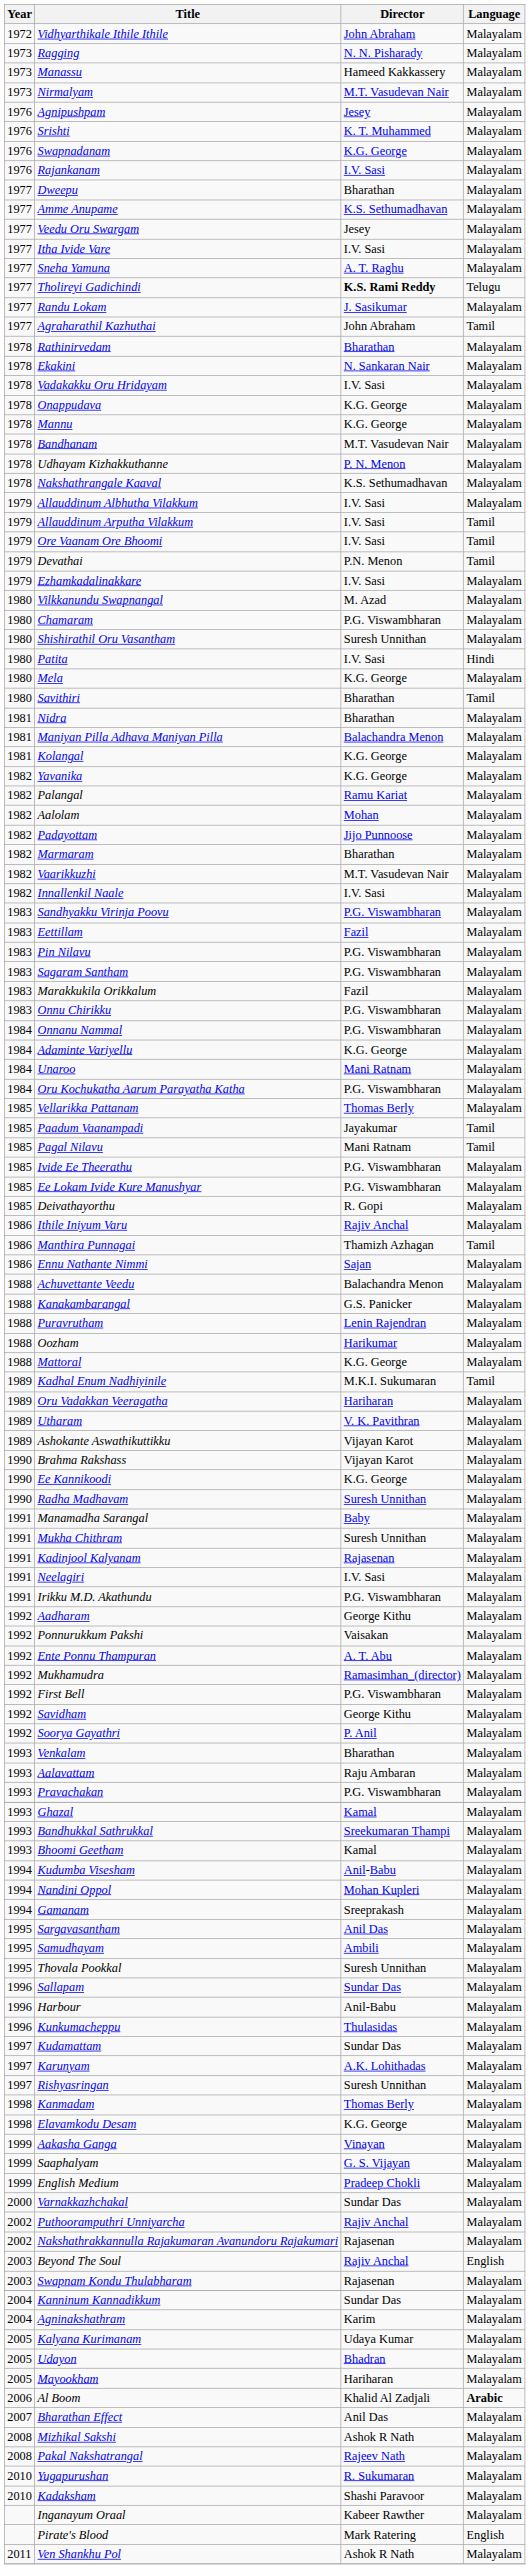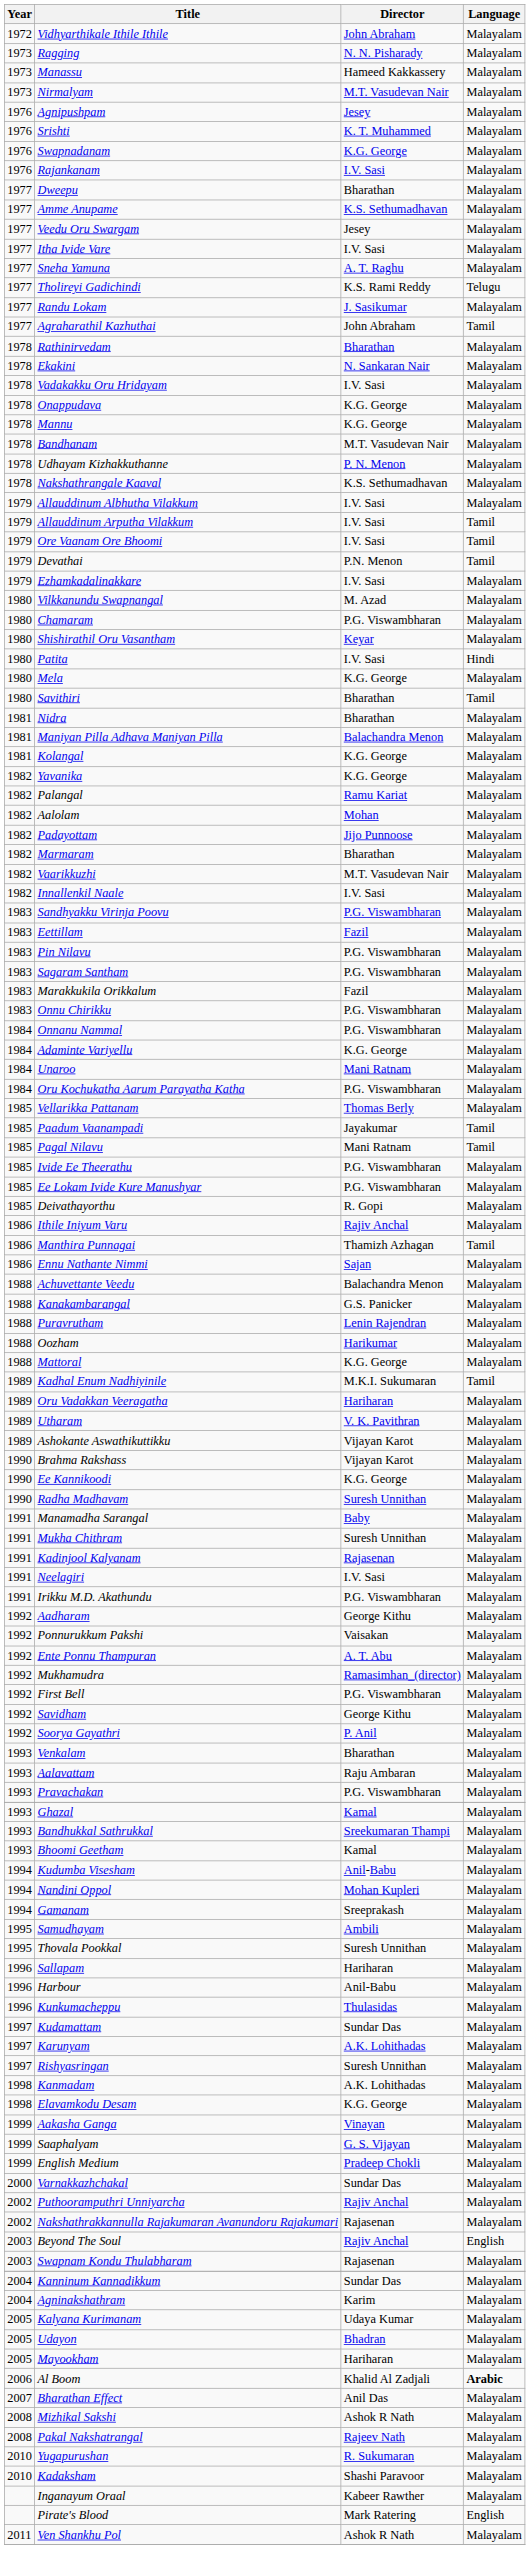 <table class="wikitable">
 <tr>
 <th>Year</th>
 <th>Title</th>
 <th>Director</th>
 <th>Language</th>
 </tr>
 <tr>
 <td>1972</td>
 <td><em><a href='#'>Vidhyarthikale Ithile Ithile</a></em></td>
 <td><a href='#'>John Abraham</a></td>
 <td>Malayalam</td>
 </tr>
 <tr>
 <td>1973</td>
 <td><em><a href='#'>Ragging</a></em></td>
 <td><a href='#'>N. N. Pisharady</a></td>
 <td>Malayalam</td>
 </tr>
 <tr>
 <td>1973</td>
 <td><em><a href='#'>Manassu</a></em></td>
 <td>Hameed Kakkassery</td>
 <td>Malayalam</td>
 </tr>
 <tr>
 <td>1973</td>
 <td><em><a href='#'>Nirmalyam</a></em></td>
 <td><a href='#'>M.T. Vasudevan Nair</a></td>
 <td>Malayalam</td>
 </tr>
 <tr>
 <td>1976</td>
 <td><em><a href='#'>Agnipushpam</a></em></td>
 <td><a href='#'>Jesey</a></td>
 <td>Malayalam</td>
 </tr>
 <tr>
 <td>1976</td>
 <td><em><a href='#'>Srishti</a></em></td>
 <td><a href='#'>K. T. Muhammed</a></td>
 <td>Malayalam</td>
 </tr>
 <tr>
 <td>1976</td>
 <td><em><a href='#'>Swapnadanam</a></em></td>
 <td><a href='#'>K.G. George</a></td>
 <td>Malayalam</td>
 </tr>
 <tr>
 <td>1976</td>
 <td><em><a href='#'>Rajankanam</a></em></td>
 <td><a href='#'>I.V. Sasi</a></td>
 <td>Malayalam</td>
 </tr>
 <tr>
 <td>1977</td>
 <td><em><a href='#'>Dweepu</a></em></td>
 <td>Bharathan</td>
 <td>Malayalam</td>
 </tr>
 <tr>
 <td>1977</td>
 <td><em><a href='#'>Amme Anupame</a></em></td>
 <td><a href='#'>K.S. Sethumadhavan</a></td>
 <td>Malayalam</td>
 </tr>
 <tr>
 <td>1977</td>
 <td><em><a href='#'>Veedu Oru Swargam</a></em></td>
 <td>Jesey</td>
 <td>Malayalam</td>
 </tr>
 <tr>
 <td>1977</td>
 <td><em><a href='#'>Itha Ivide Vare</a></em></td>
 <td>I.V. Sasi</td>
 <td>Malayalam</td>
 </tr>
 <tr>
 <td>1977</td>
 <td><em><a href='#'>Sneha Yamuna</a></em></td>
 <td><a href='#'>A. T. Raghu</a></td>
 <td>Malayalam</td>
 </tr>
 <tr>
 <td>1977</td>
 <td><em><a href='#'>Tholireyi Gadichindi</a></em></td>
-<td><strong>K.S. Rami Reddy</strong></td>
+<td>K.S. Rami Reddy</td>
 <td>Telugu</td>
 </tr>
 <tr>
 <td>1977</td>
 <td><em><a href='#'>Randu Lokam</a></em></td>
 <td><a href='#'>J. Sasikumar</a></td>
 <td>Malayalam</td>
 </tr>
 <tr>
 <td>1977</td>
 <td><em><a href='#'>Agraharathil Kazhuthai</a></em></td>
 <td>John Abraham</td>
 <td>Tamil</td>
 </tr>
 <tr>
 <td>1978</td>
 <td><em><a href='#'>Rathinirvedam</a></em></td>
 <td><a href='#'>Bharathan</a></td>
 <td>Malayalam</td>
 </tr>
 <tr>
 <td>1978</td>
 <td><em><a href='#'>Ekakini</a></em></td>
 <td><a href='#'>N. Sankaran Nair</a></td>
 <td>Malayalam</td>
 </tr>
 <tr>
 <td>1978</td>
 <td><em><a href='#'>Vadakakku Oru Hridayam</a></em></td>
 <td>I.V. Sasi</td>
 <td>Malayalam</td>
 </tr>
 <tr>
 <td>1978</td>
 <td><em><a href='#'>Onappudava</a></em></td>
 <td>K.G. George</td>
 <td>Malayalam</td>
 </tr>
 <tr>
 <td>1978</td>
 <td><em><a href='#'>Mannu</a></em></td>
 <td>K.G. George</td>
 <td>Malayalam</td>
 </tr>
 <tr>
 <td>1978</td>
 <td><em><a href='#'>Bandhanam</a></em></td>
 <td>M.T. Vasudevan Nair</td>
 <td>Malayalam</td>
 </tr>
 <tr>
 <td>1978</td>
 <td><em>Udhayam Kizhakkuthanne</em></td>
 <td><a href='#'>P. N. Menon</a></td>
 <td>Malayalam</td>
 </tr>
 <tr>
 <td>1978</td>
 <td><em><a href='#'>Nakshathrangale Kaaval</a></em></td>
 <td>K.S. Sethumadhavan</td>
 <td>Malayalam</td>
 </tr>
 <tr>
 <td>1979</td>
 <td><em><a href='#'>Allauddinum Albhutha Vilakkum</a></em></td>
 <td>I.V. Sasi</td>
 <td>Malayalam</td>
 </tr>
 <tr>
 <td>1979</td>
 <td><em><a href='#'>Allauddinum Arputha Vilakkum</a></em></td>
 <td>I.V. Sasi</td>
 <td>Tamil</td>
 </tr>
 <tr>
 <td>1979</td>
 <td><em><a href='#'>Ore Vaanam Ore Bhoomi</a></em></td>
 <td>I.V. Sasi</td>
 <td>Tamil</td>
 </tr>
 <tr>
 <td>1979</td>
 <td><em>Devathai</em></td>
 <td>P.N. Menon</td>
 <td>Tamil</td>
 </tr>
 <tr>
 <td>1979</td>
 <td><em><a href='#'>Ezhamkadalinakkare</a></em></td>
 <td>I.V. Sasi</td>
 <td>Malayalam</td>
 </tr>
 <tr>
 <td>1980</td>
 <td><em><a href='#'>Vilkkanundu Swapnangal</a></em></td>
 <td>M. Azad</td>
 <td>Malayalam</td>
 </tr>
 <tr>
 <td>1980</td>
 <td><em><a href='#'>Chamaram</a></em></td>
 <td>P.G. Viswambharan</td>
 <td>Malayalam</td>
 </tr>
 <tr>
 <td>1980</td>
 <td><em><a href='#'>Shishirathil Oru Vasantham</a></em></td>
-<td>Suresh Unnithan</td>
+<td><a href='#'>Keyar</a></td>
 <td>Malayalam</td>
 </tr>
 <tr>
 <td>1980</td>
 <td><em><a href='#'>Patita</a></em></td>
 <td>I.V. Sasi</td>
 <td>Hindi</td>
 </tr>
 <tr>
 <td>1980</td>
 <td><em><a href='#'>Mela</a></em></td>
 <td>K.G. George</td>
 <td>Malayalam</td>
 </tr>
 <tr>
 <td>1980</td>
 <td><em><a href='#'>Savithiri</a></em></td>
 <td>Bharathan</td>
 <td>Tamil</td>
 </tr>
 <tr>
 <td>1981</td>
 <td><a href='#'><em>Nidra</em></a></td>
 <td>Bharathan</td>
 <td>Malayalam</td>
 </tr>
 <tr>
 <td>1981</td>
 <td><em><a href='#'>Maniyan Pilla Adhava Maniyan Pilla</a></em></td>
 <td><a href='#'>Balachandra Menon</a></td>
 <td>Malayalam</td>
 </tr>
 <tr>
 <td>1981</td>
 <td><a href='#'><em>Kolangal</em></a></td>
 <td>K.G. George</td>
 <td>Malayalam</td>
 </tr>
 <tr>
 <td>1982</td>
 <td><em><a href='#'>Yavanika</a></em></td>
 <td>K.G. George</td>
 <td>Malayalam</td>
 </tr>
 <tr>
 <td>1982</td>
 <td><em>Palangal</em></td>
 <td><a href='#'>Ramu Kariat</a></td>
 <td>Malayalam</td>
 </tr>
 <tr>
 <td>1982</td>
 <td><em>Aalolam</em></td>
 <td><a href='#'>Mohan</a></td>
 <td>Malayalam</td>
 </tr>
 <tr>
 <td>1982</td>
 <td><em><a href='#'>Padayottam</a></em></td>
 <td><a href='#'>Jijo Punnoose</a></td>
 <td>Malayalam</td>
 </tr>
 <tr>
 <td>1982</td>
 <td><em><a href='#'>Marmaram</a></em></td>
 <td>Bharathan</td>
 <td>Malayalam</td>
 </tr>
 <tr>
 <td>1982</td>
 <td><em><a href='#'>Vaarikkuzhi</a></em></td>
 <td>M.T. Vasudevan Nair</td>
 <td>Malayalam</td>
 </tr>
 <tr>
 <td>1982</td>
 <td><em><a href='#'>Innallenkil Naale</a></em></td>
 <td>I.V. Sasi</td>
 <td>Malayalam</td>
 </tr>
 <tr>
 <td>1983</td>
 <td><em><a href='#'>Sandhyakku Virinja Poovu</a></em></td>
 <td><a href='#'>P.G. Viswambharan</a></td>
 <td>Malayalam</td>
 </tr>
 <tr>
 <td>1983</td>
 <td><em><a href='#'>Eettillam</a></em></td>
 <td><a href='#'>Fazil</a></td>
 <td>Malayalam</td>
 </tr>
 <tr>
 <td>1983</td>
 <td><em><a href='#'>Pin Nilavu</a></em></td>
 <td>P.G. Viswambharan</td>
 <td>Malayalam</td>
 </tr>
 <tr>
 <td>1983</td>
 <td><em><a href='#'>Sagaram Santham</a></em></td>
 <td>P.G. Viswambharan</td>
 <td>Malayalam</td>
 </tr>
 <tr>
 <td>1983</td>
 <td><em>Marakkukila Orikkalum</em></td>
 <td>Fazil</td>
 <td>Malayalam</td>
 </tr>
 <tr>
 <td>1983</td>
 <td><em><a href='#'>Onnu Chirikku</a></em></td>
 <td>P.G. Viswambharan</td>
 <td>Malayalam</td>
 </tr>
 <tr>
 <td>1984</td>
 <td><em><a href='#'>Onnanu Nammal</a></em></td>
 <td>P.G. Viswambharan</td>
 <td>Malayalam</td>
 </tr>
 <tr>
 <td>1984</td>
 <td><em><a href='#'>Adaminte Variyellu</a></em></td>
 <td>K.G. George</td>
 <td>Malayalam</td>
 </tr>
 <tr>
 <td>1984</td>
 <td><em><a href='#'>Unaroo</a></em></td>
 <td><a href='#'>Mani Ratnam</a></td>
 <td>Malayalam</td>
 </tr>
 <tr>
 <td>1984</td>
 <td><em><a href='#'>Oru Kochukatha Aarum Parayatha Katha</a></em></td>
 <td>P.G. Viswambharan</td>
 <td>Malayalam</td>
 </tr>
 <tr>
 <td>1985</td>
 <td><em><a href='#'>Vellarikka Pattanam</a></em></td>
 <td><a href='#'>Thomas Berly</a></td>
 <td>Malayalam</td>
 </tr>
 <tr>
 <td>1985</td>
 <td><em><a href='#'>Paadum Vaanampadi</a></em></td>
 <td>Jayakumar</td>
 <td>Tamil</td>
 </tr>
 <tr>
 <td>1985</td>
 <td><em><a href='#'>Pagal Nilavu</a></em></td>
 <td>Mani Ratnam</td>
 <td>Tamil</td>
 </tr>
 <tr>
 <td>1985</td>
 <td><em><a href='#'>Ivide Ee Theerathu</a></em></td>
 <td>P.G. Viswambharan</td>
 <td>Malayalam</td>
 </tr>
 <tr>
 <td>1985</td>
 <td><em><a href='#'>Ee Lokam Ivide Kure Manushyar</a></em></td>
 <td>P.G. Viswambharan</td>
 <td>Malayalam</td>
 </tr>
 <tr>
 <td>1985</td>
 <td><em>Deivathayorthu</em></td>
 <td>R. Gopi</td>
 <td>Malayalam</td>
 </tr>
 <tr>
 <td>1986</td>
 <td><em><a href='#'>Ithile Iniyum Varu</a></em></td>
 <td><a href='#'>Rajiv Anchal</a></td>
 <td>Malayalam</td>
 </tr>
 <tr>
 <td>1986</td>
 <td><a href='#'><em>Manthira Punnagai</em></a></td>
 <td>Thamizh Azhagan</td>
 <td>Tamil</td>
 </tr>
 <tr>
 <td>1986</td>
 <td><em><a href='#'>Ennu Nathante Nimmi</a></em></td>
 <td><a href='#'>Sajan</a></td>
 <td>Malayalam</td>
 </tr>
 <tr>
 <td>1988</td>
 <td><em><a href='#'>Achuvettante Veedu</a></em></td>
 <td>Balachandra Menon</td>
 <td>Malayalam</td>
 </tr>
 <tr>
 <td>1988</td>
 <td><em><a href='#'>Kanakambarangal</a></em></td>
 <td>G.S. Panicker</td>
 <td>Malayalam</td>
 </tr>
 <tr>
 <td>1988</td>
 <td><em><a href='#'>Puravrutham</a></em></td>
 <td><a href='#'>Lenin Rajendran</a></td>
 <td>Malayalam</td>
 </tr>
 <tr>
 <td>1988</td>
 <td><em>Oozham</em></td>
 <td><a href='#'>Harikumar</a></td>
 <td>Malayalam</td>
 </tr>
 <tr>
 <td>1988</td>
 <td><em><a href='#'>Mattoral</a></em></td>
 <td>K.G. George</td>
 <td>Malayalam</td>
 </tr>
 <tr>
 <td>1989</td>
 <td><em><a href='#'>Kadhal Enum Nadhiyinile</a></em></td>
 <td>M.K.I. Sukumaran</td>
 <td>Tamil</td>
 </tr>
 <tr>
 <td>1989</td>
 <td><em><a href='#'>Oru Vadakkan Veeragatha</a></em></td>
 <td><a href='#'>Hariharan</a></td>
 <td>Malayalam</td>
 </tr>
 <tr>
 <td>1989</td>
 <td><em><a href='#'>Utharam</a></em></td>
 <td><a href='#'>V. K. Pavithran</a></td>
 <td>Malayalam</td>
 </tr>
 <tr>
 <td>1989</td>
 <td><em>Ashokante Aswathikuttikku</em></td>
 <td>Vijayan Karot</td>
 <td>Malayalam</td>
 </tr>
 <tr>
 <td>1990</td>
 <td><em>Brahma Rakshass</em></td>
 <td>Vijayan Karot</td>
 <td>Malayalam</td>
 </tr>
 <tr>
 <td>1990</td>
 <td><em><a href='#'>Ee Kannikoodi</a></em></td>
 <td>K.G. George</td>
 <td>Malayalam</td>
 </tr>
 <tr>
 <td>1990</td>
 <td><em><a href='#'>Radha Madhavam</a></em></td>
 <td><a href='#'>Suresh Unnithan</a></td>
 <td>Malayalam</td>
 </tr>
 <tr>
 <td>1991</td>
 <td><em>Manamadha Sarangal</em></td>
 <td><a href='#'>Baby</a></td>
 <td>Malayalam</td>
 </tr>
 <tr>
 <td>1991</td>
 <td><em><a href='#'>Mukha Chithram</a></em></td>
 <td>Suresh Unnithan</td>
 <td>Malayalam</td>
 </tr>
 <tr>
 <td>1991</td>
 <td><em><a href='#'>Kadinjool Kalyanam</a></em></td>
 <td><a href='#'>Rajasenan</a></td>
 <td>Malayalam</td>
 </tr>
 <tr>
 <td>1991</td>
 <td><a href='#'><em>Neelagiri</em></a></td>
 <td>I.V. Sasi</td>
 <td>Malayalam</td>
 </tr>
 <tr>
 <td>1991</td>
 <td><em>Irikku M.D. Akathundu</em></td>
 <td>P.G. Viswambharan</td>
 <td>Malayalam</td>
 </tr>
 <tr>
 <td>1992</td>
 <td><em><a href='#'>Aadharam</a></em></td>
 <td>George Kithu</td>
 <td>Malayalam</td>
 </tr>
 <tr>
 <td>1992</td>
 <td><em>Ponnurukkum Pakshi</em></td>
 <td>Vaisakan</td>
 <td>Malayalam</td>
 </tr>
 <tr>
 <td>1992</td>
 <td><em><a href='#'>Ente Ponnu Thampuran</a></em></td>
 <td><a href='#'>A. T. Abu</a></td>
 <td>Malayalam</td>
 </tr>
 <tr>
 <td>1992</td>
 <td><em>Mukhamudra</em></td>
 <td><a href='#'>Ramasimhan_(director)</a></td>
 <td>Malayalam</td>
 </tr>
 <tr>
 <td>1992</td>
 <td><em>First Bell</em></td>
 <td>P.G. Viswambharan</td>
 <td>Malayalam</td>
 </tr>
 <tr>
 <td>1992</td>
 <td><em><a href='#'>Savidham</a></em></td>
 <td>George Kithu</td>
 <td>Malayalam</td>
 </tr>
 <tr>
 <td>1992</td>
 <td><em><a href='#'>Soorya Gayathri</a></em></td>
 <td><a href='#'>P. Anil</a></td>
 <td>Malayalam</td>
 </tr>
 <tr>
 <td>1993</td>
 <td><em><a href='#'>Venkalam</a></em></td>
 <td>Bharathan</td>
 <td>Malayalam</td>
 </tr>
 <tr>
 <td>1993</td>
 <td><a href='#'><em>Aalavattam</em></a></td>
 <td>Raju Ambaran</td>
 <td>Malayalam</td>
 </tr>
 <tr>
 <td>1993</td>
 <td><em><a href='#'>Pravachakan</a></em></td>
 <td>P.G. Viswambharan</td>
 <td>Malayalam</td>
 </tr>
 <tr>
 </tr>
 <tr>
 <td>1993</td>
 <td><a href='#'><em>Ghazal</em></a></td>
 <td><a href='#'>Kamal</a></td>
 <td>Malayalam</td>
 </tr>
 <tr>
 <td>1993</td>
 <td><em><a href='#'>Bandhukkal Sathrukkal</a></em></td>
 <td><a href='#'>Sreekumaran Thampi</a></td>
 <td>Malayalam</td>
 </tr>
 <tr>
 <td>1993</td>
 <td><em><a href='#'>Bhoomi Geetham</a></em></td>
 <td>Kamal</td>
 <td>Malayalam</td>
 </tr>
 <tr>
 <td>1994</td>
 <td><em><a href='#'>Kudumba Visesham</a></em></td>
 <td><a href='#'>Anil</a>-<a href='#'>Babu</a></td>
 <td>Malayalam</td>
 </tr>
 <tr>
 <td>1994</td>
 <td><em><a href='#'>Nandini Oppol</a></em></td>
 <td><a href='#'>Mohan Kupleri</a></td>
 <td>Malayalam</td>
 </tr>
 <tr>
 <td>1994</td>
 <td><a href='#'><em>Gamanam</em></a></td>
 <td>Sreeprakash</td>
 <td>Malayalam</td>
 </tr>
 <tr>
 <td>1995</td>
-<td><em><a href='#'>Sargavasantham</a></em></td>
-<td><a href='#'>Anil Das</a></td>
-<td>Malayalam</td>
-</tr>
-<tr>
-<td>1995</td>
 <td><em><a href='#'>Samudhayam</a></em></td>
 <td><a href='#'>Ambili</a></td>
 <td>Malayalam</td>
 </tr>
 <tr>
 <td>1995</td>
 <td><em>Thovala Pookkal</em></td>
 <td>Suresh Unnithan</td>
 <td>Malayalam</td>
 </tr>
 <tr>
 <td>1996</td>
 <td><em><a href='#'>Sallapam</a></em></td>
-<td><a href='#'>Sundar Das</a></td>
+<td>Hariharan</td>
 <td>Malayalam</td>
 </tr>
 <tr>
 <td>1996</td>
 <td><em>Harbour</em></td>
 <td>Anil-Babu</td>
 <td>Malayalam</td>
 </tr>
 <tr>
 <td>1996</td>
 <td><em><a href='#'>Kunkumacheppu</a></em></td>
 <td><a href='#'>Thulasidas</a></td>
 <td>Malayalam</td>
 </tr>
 <tr>
 <td>1997</td>
 <td><em><a href='#'>Kudamattam</a></em></td>
 <td>Sundar Das</td>
 <td>Malayalam</td>
 </tr>
 <tr>
 <td>1997</td>
 <td><em><a href='#'>Karunyam</a></em></td>
 <td><a href='#'>A.K. Lohithadas</a></td>
 <td>Malayalam</td>
 </tr>
 <tr>
 <td>1997</td>
 <td><em><a href='#'>Rishyasringan</a></em></td>
 <td>Suresh Unnithan</td>
 <td>Malayalam</td>
 </tr>
 <tr>
 <td>1998</td>
 <td><em><a href='#'>Kanmadam</a></em></td>
-<td><a href='#'>Thomas Berly</a></td>
+<td>A.K. Lohithadas</td>
 <td>Malayalam</td>
 </tr>
 <tr>
 <td>1998</td>
 <td><em><a href='#'>Elavamkodu Desam</a></em></td>
 <td>K.G. George</td>
 <td>Malayalam</td>
 </tr>
 <tr>
 <td>1999</td>
 <td><em><a href='#'>Aakasha Ganga</a></em></td>
 <td><a href='#'>Vinayan</a></td>
 <td>Malayalam</td>
 </tr>
 <tr>
 <td>1999</td>
 <td><em>Saaphalyam</em></td>
 <td><a href='#'>G. S. Vijayan</a></td>
 <td>Malayalam</td>
 </tr>
 <tr>
 <td>1999</td>
 <td><em>English Medium</em></td>
 <td><a href='#'>Pradeep Chokli</a></td>
 <td>Malayalam</td>
 </tr>
 <tr>
 <td>2000</td>
 <td><em><a href='#'>Varnakkazhchakal</a></em></td>
 <td>Sundar Das</td>
 <td>Malayalam</td>
 </tr>
 <tr>
 <td>2002</td>
 <td><em><a href='#'>Puthooramputhri Unniyarcha</a></em></td>
 <td><a href='#'>Rajiv Anchal</a></td>
 <td>Malayalam</td>
 </tr>
 <tr>
 <td>2002</td>
 <td><em><a href='#'>Nakshathrakkannulla Rajakumaran Avanundoru Rajakumari</a></em></td>
 <td>Rajasenan</td>
 <td>Malayalam</td>
 </tr>
 <tr>
 <td>2003</td>
 <td><em>Beyond The Soul</em></td>
 <td><a href='#'>Rajiv Anchal</a></td>
 <td>English</td>
 </tr>
 <tr>
 <td>2003</td>
 <td><em><a href='#'>Swapnam Kondu Thulabharam</a></em></td>
 <td>Rajasenan</td>
 <td>Malayalam</td>
 </tr>
 <tr>
 </tr>
 <tr>
 <td>2004</td>
 <td><em><a href='#'>Kanninum Kannadikkum</a></em></td>
 <td>Sundar Das</td>
 <td>Malayalam</td>
 </tr>
 <tr>
 <td>2004</td>
 <td><a href='#'><em>Agninakshathram</em></a></td>
 <td>Karim</td>
 <td>Malayalam</td>
 </tr>
 <tr>
 <td>2005</td>
 <td><em><a href='#'>Kalyana Kurimanam</a></em></td>
 <td>Udaya Kumar</td>
 <td>Malayalam</td>
 </tr>
 <tr>
 <td>2005</td>
 <td><em><a href='#'>Udayon</a></em></td>
 <td><a href='#'>Bhadran</a></td>
 <td>Malayalam</td>
 </tr>
 <tr>
 <td>2005</td>
 <td><em><a href='#'>Mayookham</a></em></td>
 <td>Hariharan</td>
 <td>Malayalam</td>
 </tr>
 <tr>
 <td>2006</td>
 <td><em>Al Boom</em></td>
 <td>Khalid Al Zadjali</td>
 <td><strong>Arabic</strong></td>
 </tr>
 <tr>
 <td>2007</td>
 <td><em><a href='#'>Bharathan Effect</a></em></td>
 <td>Anil Das</td>
 <td>Malayalam</td>
 </tr>
 <tr>
 <td>2008</td>
 <td><em><a href='#'>Mizhikal Sakshi</a></em></td>
 <td>Ashok R Nath</td>
 <td>Malayalam</td>
 </tr>
 <tr>
 <td>2008</td>
 <td><em><a href='#'>Pakal Nakshatrangal</a></em></td>
 <td><a href='#'>Rajeev Nath</a></td>
 <td>Malayalam</td>
 </tr>
 <tr>
 <td>2010</td>
 <td><em><a href='#'>Yugapurushan</a></em></td>
 <td><a href='#'>R. Sukumaran</a></td>
 <td>Malayalam</td>
 </tr>
 <tr>
 <td>2010</td>
 <td><em><a href='#'>Kadaksham</a></em></td>
 <td>Shashi Paravoor</td>
 <td>Malayalam</td>
 </tr>
 <tr>
 <td></td>
 <td><em>Inganayum Oraal</em></td>
 <td>Kabeer Rawther</td>
 <td>Malayalam</td>
 </tr>
 <tr>
 <td></td>
 <td><em>Pirate's Blood</em></td>
 <td>Mark Ratering</td>
 <td>English</td>
 </tr>
 <tr>
 <td>2011</td>
 <td><em><a href='#'>Ven Shankhu Pol</a></em></td>
 <td>Ashok R Nath</td>
 <td>Malayalam</td>
 </tr>
 <tr>
 </tr>
 </table>
